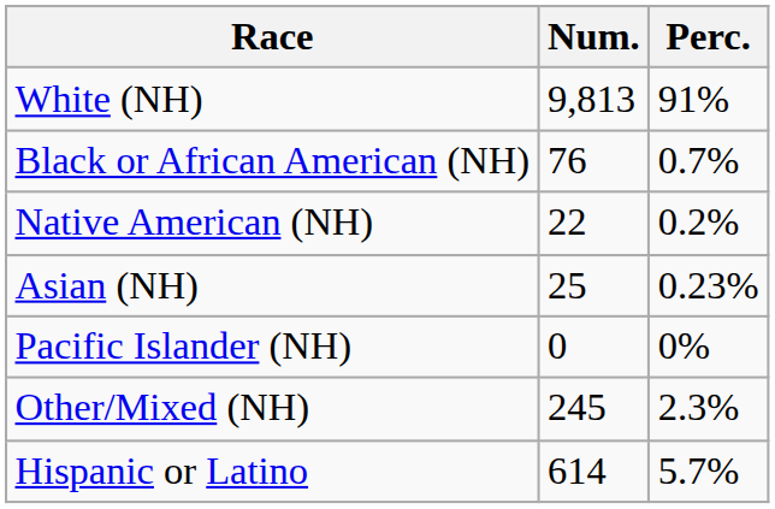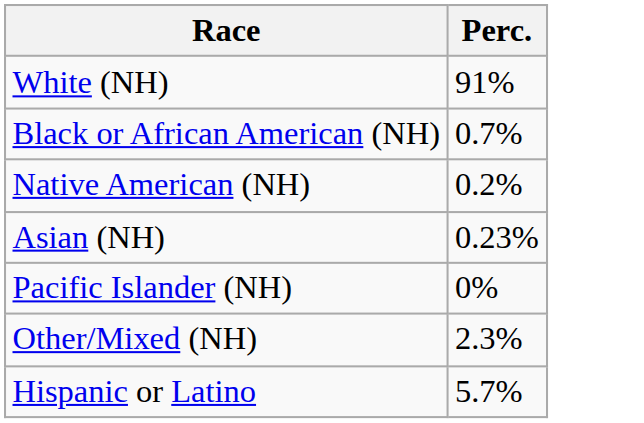 <table class="wikitable">
 <tr>
 <th>Race</th>
-<th>Num.</th>
 <th>Perc.</th>
 </tr>
 <tr>
 <td><a href='#'>White</a> (NH)</td>
-<td>9,813</td>
 <td>91%</td>
 </tr>
 <tr>
 <td><a href='#'>Black or African American</a> (NH)</td>
-<td>76</td>
 <td>0.7%</td>
 </tr>
 <tr>
 <td><a href='#'>Native American</a> (NH)</td>
-<td>22</td>
 <td>0.2%</td>
 </tr>
 <tr>
 <td><a href='#'>Asian</a> (NH)</td>
-<td>25</td>
 <td>0.23%</td>
 </tr>
 <tr>
 <td><a href='#'>Pacific Islander</a> (NH)</td>
-<td>0</td>
 <td>0%</td>
 </tr>
 <tr>
 <td><a href='#'>Other/Mixed</a> (NH)</td>
-<td>245</td>
 <td>2.3%</td>
 </tr>
 <tr>
 <td><a href='#'>Hispanic</a> or <a href='#'>Latino</a></td>
-<td>614</td>
 <td>5.7%</td>
 </tr>
 </table>
